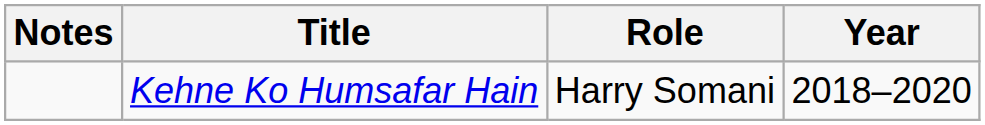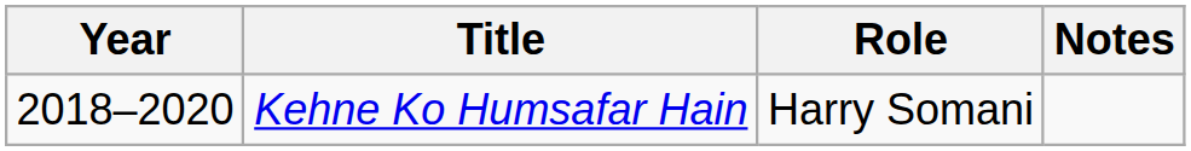 <table class="wikitable">
 <tr>
-<th>Notes</th>
+<th>Year</th>
 <th>Title</th>
 <th>Role</th>
-<th>Year</th>
+<th>Notes</th>
 </tr>
 <tr>
-<td></td>
+<td>2018–2020</td>
 <td><em><a href='#'>Kehne Ko Humsafar Hain</a></em></td>
 <td>Harry Somani</td>
-<td>2018–2020</td>
+<td></td>
 </tr>
 </table>
